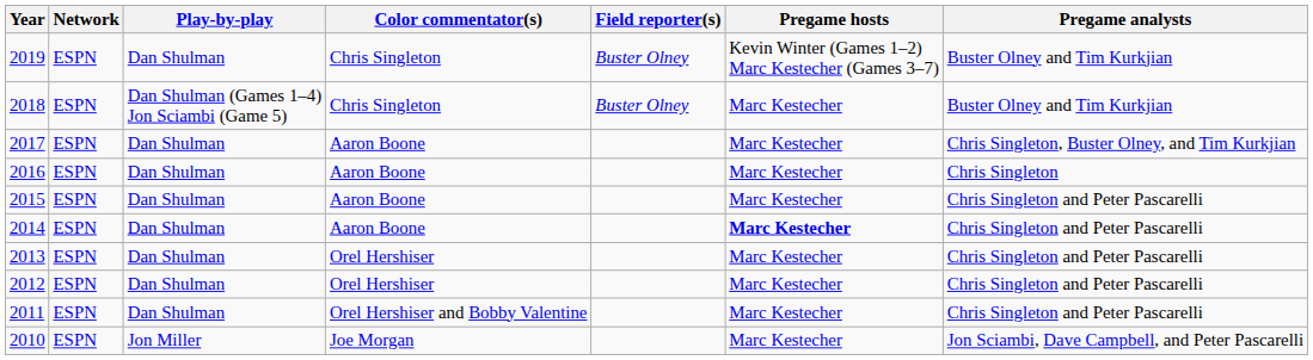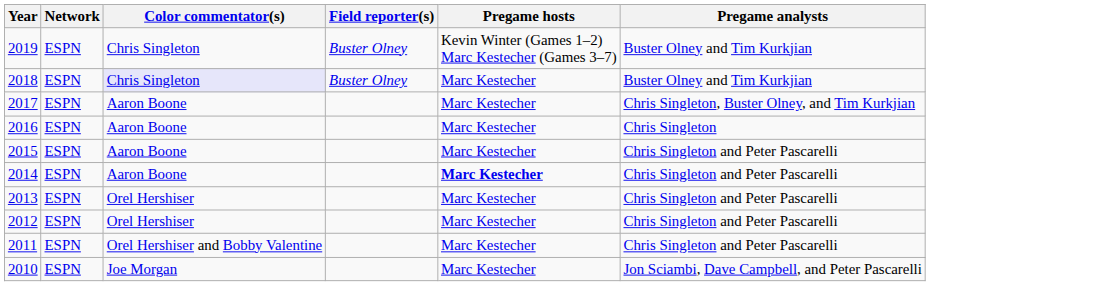 <table class="wikitable">
 <tr>
 <th>Year</th>
 <th>Network</th>
-<th><a href='#'>Play-by-play</a></th>
 <th><a href='#'>Color commentator</a>(s)</th>
 <th><a href='#'>Field reporter</a>(s)</th>
 <th>Pregame hosts</th>
 <th>Pregame analysts</th>
 </tr>
 <tr>
 <td><a href='#'>2019</a></td>
 <td><a href='#'>ESPN</a></td>
-<td><a href='#'>Dan Shulman</a></td>
 <td><a href='#'>Chris Singleton</a></td>
 <td><em><a href='#'>Buster Olney</a></em></td>
 <td>Kevin Winter (Games 1–2)<br><a href='#'>Marc Kestecher</a> (Games 3–7)</td>
 <td><a href='#'>Buster Olney</a> and <a href='#'>Tim Kurkjian</a></td>
 </tr>
 <tr>
 <td><a href='#'>2018</a></td>
 <td><a href='#'>ESPN</a></td>
-<td><a href='#'>Dan Shulman</a> (Games 1–4) <br><a href='#'>Jon Sciambi</a> (Game 5)</td>
-<td><a href='#'>Chris Singleton</a></td>
+<td style="background: lavender;"><a href='#'>Chris Singleton</a></td>
 <td><em><a href='#'>Buster Olney</a></em></td>
 <td><a href='#'>Marc Kestecher</a></td>
 <td><a href='#'>Buster Olney</a> and <a href='#'>Tim Kurkjian</a></td>
 </tr>
 <tr>
 <td><a href='#'>2017</a></td>
 <td><a href='#'>ESPN</a></td>
-<td><a href='#'>Dan Shulman</a></td>
 <td><a href='#'>Aaron Boone</a></td>
 <td></td>
 <td><a href='#'>Marc Kestecher</a></td>
 <td><a href='#'>Chris Singleton</a>, <a href='#'>Buster Olney</a>, and <a href='#'>Tim Kurkjian</a></td>
 </tr>
 <tr>
 <td><a href='#'>2016</a></td>
 <td><a href='#'>ESPN</a></td>
-<td><a href='#'>Dan Shulman</a></td>
 <td><a href='#'>Aaron Boone</a></td>
 <td></td>
 <td><a href='#'>Marc Kestecher</a></td>
 <td><a href='#'>Chris Singleton</a></td>
 </tr>
 <tr>
 <td><a href='#'>2015</a></td>
 <td><a href='#'>ESPN</a></td>
-<td><a href='#'>Dan Shulman</a></td>
 <td><a href='#'>Aaron Boone</a></td>
 <td></td>
 <td><a href='#'>Marc Kestecher</a></td>
 <td><a href='#'>Chris Singleton</a> and Peter Pascarelli</td>
 </tr>
 <tr>
 <td><a href='#'>2014</a></td>
 <td><a href='#'>ESPN</a></td>
-<td><a href='#'>Dan Shulman</a></td>
 <td><a href='#'>Aaron Boone</a></td>
 <td></td>
 <td><strong><a href='#'>Marc Kestecher</a></strong></td>
 <td><a href='#'>Chris Singleton</a> and Peter Pascarelli</td>
 </tr>
 <tr>
 <td><a href='#'>2013</a></td>
 <td><a href='#'>ESPN</a></td>
-<td><a href='#'>Dan Shulman</a></td>
 <td><a href='#'>Orel Hershiser</a></td>
 <td></td>
 <td><a href='#'>Marc Kestecher</a></td>
 <td><a href='#'>Chris Singleton</a> and Peter Pascarelli</td>
 </tr>
 <tr>
 <td><a href='#'>2012</a></td>
 <td><a href='#'>ESPN</a></td>
-<td><a href='#'>Dan Shulman</a></td>
 <td><a href='#'>Orel Hershiser</a></td>
 <td></td>
 <td><a href='#'>Marc Kestecher</a></td>
 <td><a href='#'>Chris Singleton</a> and Peter Pascarelli</td>
 </tr>
 <tr>
 <td><a href='#'>2011</a></td>
 <td><a href='#'>ESPN</a></td>
-<td><a href='#'>Dan Shulman</a></td>
 <td><a href='#'>Orel Hershiser</a> and <a href='#'>Bobby Valentine</a></td>
 <td></td>
 <td><a href='#'>Marc Kestecher</a></td>
 <td><a href='#'>Chris Singleton</a> and Peter Pascarelli</td>
 </tr>
 <tr>
 <td><a href='#'>2010</a></td>
 <td><a href='#'>ESPN</a></td>
-<td><a href='#'>Jon Miller</a></td>
 <td><a href='#'>Joe Morgan</a></td>
 <td></td>
 <td><a href='#'>Marc Kestecher</a></td>
 <td><a href='#'>Jon Sciambi</a>, <a href='#'>Dave Campbell</a>, and Peter Pascarelli</td>
 </tr>
 </table>
